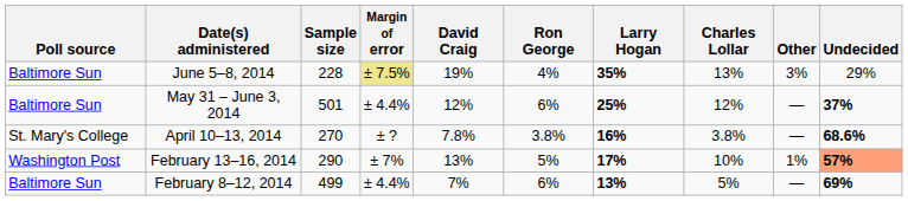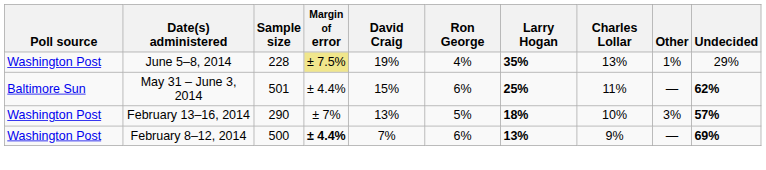 <table class="wikitable">
 <tr valign= bottom>
 <th style="width:145px;">Poll source</th>
 <th style="width:160px;">Date(s)<br>administered</th>
 <th class=small>Sample<br>size</th>
 <th style="width:50px;"><small>Margin of</small><br>error</th>
 <th style="width:90px;">David<br>Craig</th>
 <th style="width:90px;">Ron<br>George</th>
 <th style="width:90px;">Larry<br>Hogan</th>
 <th style="width:90px;">Charles<br>Lollar</th>
 <th>Other</th>
 <th>Undecided</th>
 </tr>
 <tr>
-<td><a href='#'>Baltimore Sun</a></td>
+<td><a href='#'>Washington Post</a></td>
 <td align=center>June 5–8, 2014</td>
 <td align=center>228</td>
 <td align=center style="background: khaki;">± 7.5%</td>
 <td align=center>19%</td>
 <td align=center>4%</td>
 <td><strong>35%</strong></td>
 <td align=center>13%</td>
-<td align=center>3%</td>
+<td align=center>1%</td>
 <td align=center>29%</td>
 </tr>
 <tr>
 <td><a href='#'>Baltimore Sun</a></td>
 <td align=center>May 31 – June 3, 2014</td>
 <td align=center>501</td>
 <td align=center>± 4.4%</td>
-<td align=center>12%</td>
+<td align=center>15%</td>
 <td align=center>6%</td>
 <td><strong>25%</strong></td>
-<td align=center>12%</td>
+<td align=center>11%</td>
 <td align=center>—</td>
-<td><strong>37%</strong></td>
-</tr>
-<tr>
-<td>St. Mary's College</td>
-<td align=center>April 10–13, 2014</td>
-<td align=center>270</td>
-<td align=center>± ?</td>
-<td align=center>7.8%</td>
-<td align=center>3.8%</td>
-<td><strong>16%</strong></td>
-<td align=center>3.8%</td>
-<td align=center>—</td>
-<td><strong>68.6%</strong></td>
+<td><strong>62%</strong></td>
 </tr>
 <tr>
 <td><a href='#'>Washington Post</a></td>
 <td align=center>February 13–16, 2014</td>
 <td align=center>290</td>
 <td align=center>± 7%</td>
 <td align=center>13%</td>
 <td align=center>5%</td>
-<td><strong>17%</strong></td>
+<td><strong>18%</strong></td>
 <td align=center>10%</td>
-<td align=center>1%</td>
-<td style="background: lightsalmon;"><strong>57%</strong></td>
+<td align=center>3%</td>
+<td><strong>57%</strong></td>
 </tr>
 <tr>
-<td><a href='#'>Baltimore Sun</a></td>
+<td><a href='#'>Washington Post</a></td>
 <td align=center>February 8–12, 2014</td>
-<td align=center>499</td>
-<td align=center>± 4.4%</td>
+<td align=center>500</td>
+<td align=center><strong>± 4.4%</strong></td>
 <td align=center>7%</td>
 <td align=center>6%</td>
 <td><strong>13%</strong></td>
-<td align=center>5%</td>
+<td align=center>9%</td>
 <td align=center>—</td>
 <td><strong>69%</strong></td>
 </tr>
 </table>
